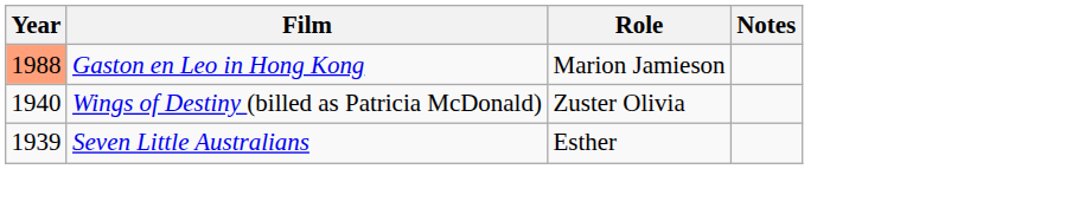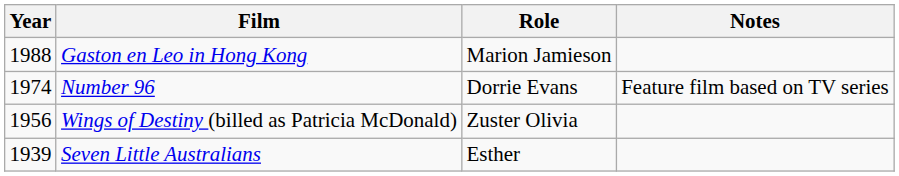 <table class="wikitable">
 <tr>
 <th>Year</th>
 <th>Film</th>
 <th>Role</th>
 <th>Notes</th>
 </tr>
 <tr>
-<td style="background: lightsalmon;">1988</td>
+<td>1988</td>
 <td><em><a href='#'>Gaston en Leo in Hong Kong</a></em></td>
 <td>Marion Jamieson</td>
 <td></td>
 </tr>
 <tr>
-<td>1940</td>
+<td>1974</td>
+<td><em><a href='#'>Number 96</a></em></td>
+<td>Dorrie Evans</td>
+<td>Feature film based on TV series</td>
+</tr>
+<tr>
+<td>1956</td>
 <td><em><a href='#'>Wings of Destiny </a></em> (billed as Patricia McDonald)</td>
 <td>Zuster Olivia</td>
 <td></td>
 </tr>
 <tr>
 <td>1939</td>
 <td><em><a href='#'>Seven Little Australians</a></em></td>
 <td>Esther</td>
 <td></td>
 </tr>
 </table>
